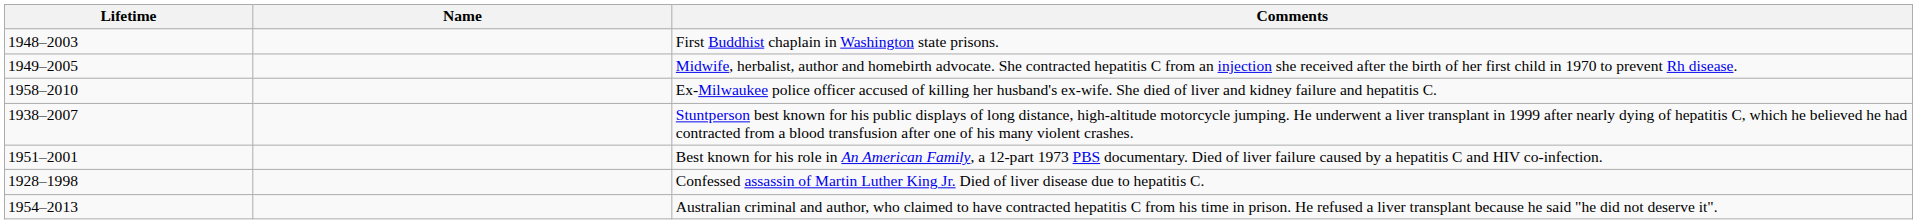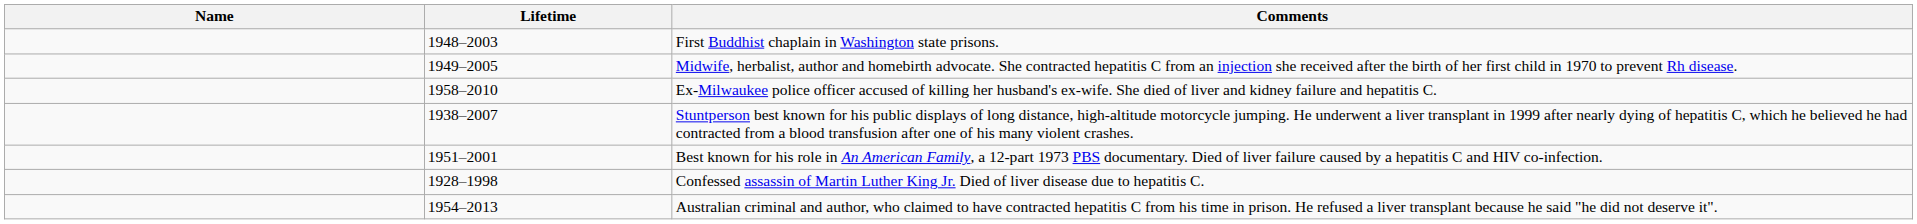 <table class="sortable wikitable">
 <tr>
+<th width="22%" scope=col>Name</th>
 <th width="13%" scope=col>Lifetime</th>
-<th width="22%" scope=col>Name</th>
 <th class="unsortable" width="65%" scope=col>Comments</th>
 </tr>
 <tr valign="top">
+<td></td>
 <td>1948–2003</td>
-<td></td>
 <td>First <a href='#'>Buddhist</a> chaplain in <a href='#'>Washington</a> state prisons.</td>
 </tr>
 <tr valign="top">
+<td></td>
 <td>1949–2005</td>
-<td></td>
 <td><a href='#'>Midwife</a>, herbalist, author and homebirth advocate.  She contracted hepatitis C from an <a href='#'>injection</a> she received after the birth of her first child in 1970 to prevent <a href='#'>Rh disease</a>.</td>
 </tr>
 <tr valign="top">
+<td></td>
 <td>1958–2010</td>
-<td></td>
 <td>Ex-<a href='#'>Milwaukee</a> police officer accused of killing her husband's ex-wife.  She died of liver and kidney failure and hepatitis C.</td>
 </tr>
 <tr valign="top">
+<td></td>
 <td>1938–2007</td>
-<td></td>
 <td><a href='#'>Stuntperson</a> best known for his public displays of long distance, high-altitude motorcycle jumping. He underwent a liver transplant in 1999 after nearly dying of hepatitis C, which he believed he had contracted from a blood transfusion after one of his many violent crashes.</td>
 </tr>
 <tr valign="top">
+<td></td>
 <td>1951–2001</td>
-<td></td>
 <td>Best known for his role in <em><a href='#'>An American Family</a></em>, a 12-part 1973 <a href='#'>PBS</a> documentary. Died of liver failure caused by a hepatitis C and HIV co-infection.</td>
 </tr>
 <tr valign="top">
+<td></td>
 <td>1928–1998</td>
-<td></td>
 <td>Confessed <a href='#'>assassin of Martin Luther King Jr.</a> Died of liver disease due to hepatitis C.</td>
 </tr>
 <tr valign="top">
+<td></td>
 <td>1954–2013</td>
-<td></td>
 <td>Australian criminal and author, who claimed to have contracted hepatitis C from his time in prison.  He refused a liver transplant because he said "he did not deserve it".</td>
 </tr>
 </table>
